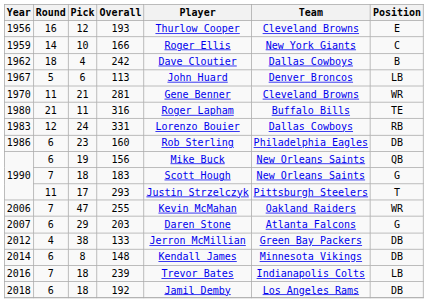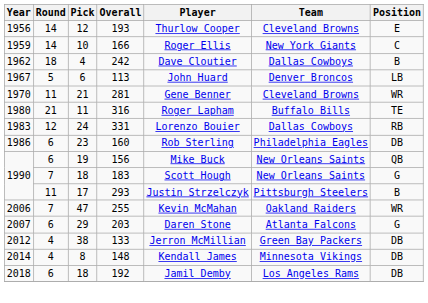 <table class="wikitable sortable" style="text-align: center;">
 <tr>
 <th>Year</th>
 <th>Round</th>
 <th>Pick</th>
 <th>Overall</th>
 <th>Player</th>
 <th>Team</th>
 <th>Position</th>
 </tr>
 <tr>
 <td>1956</td>
-<td>16</td>
+<td>14</td>
 <td>12</td>
 <td>193</td>
 <td><a href='#'>Thurlow Cooper</a></td>
 <td><a href='#'>Cleveland Browns</a></td>
 <td>E</td>
 </tr>
 <tr>
 <td>1959</td>
 <td>14</td>
 <td>10</td>
 <td>166</td>
 <td><a href='#'>Roger Ellis</a></td>
 <td><a href='#'>New York Giants</a></td>
 <td>C</td>
 </tr>
 <tr>
 <td>1962</td>
 <td>18</td>
 <td>4</td>
 <td>242</td>
 <td><a href='#'>Dave Cloutier</a></td>
 <td><a href='#'>Dallas Cowboys</a></td>
 <td>B</td>
 </tr>
 <tr>
 <td>1967</td>
 <td>5</td>
 <td>6</td>
 <td>113</td>
 <td><a href='#'>John Huard</a></td>
 <td><a href='#'>Denver Broncos</a></td>
 <td>LB</td>
 </tr>
 <tr>
 <td>1970</td>
 <td>11</td>
 <td>21</td>
 <td>281</td>
 <td><a href='#'>Gene Benner</a></td>
 <td><a href='#'>Cleveland Browns</a></td>
 <td>WR</td>
 </tr>
 <tr>
 <td>1980</td>
 <td>21</td>
 <td>11</td>
 <td>316</td>
 <td><a href='#'>Roger Lapham</a></td>
 <td><a href='#'>Buffalo Bills</a></td>
 <td>TE</td>
 </tr>
 <tr>
 <td>1983</td>
 <td>12</td>
 <td>24</td>
 <td>331</td>
 <td><a href='#'>Lorenzo Bouier</a></td>
 <td><a href='#'>Dallas Cowboys</a></td>
 <td>RB</td>
 </tr>
 <tr>
 <td>1986</td>
 <td>6</td>
 <td>23</td>
 <td>160</td>
 <td><a href='#'>Rob Sterling</a></td>
 <td><a href='#'>Philadelphia Eagles</a></td>
 <td>DB</td>
 </tr>
 <tr>
 <td rowspan="3">1990</td>
 <td>6</td>
 <td>19</td>
 <td>156</td>
 <td><a href='#'>Mike Buck</a></td>
 <td><a href='#'>New Orleans Saints</a></td>
 <td>QB</td>
 </tr>
 <tr>
 <td>7</td>
 <td>18</td>
 <td>183</td>
 <td><a href='#'>Scott Hough</a></td>
 <td><a href='#'>New Orleans Saints</a></td>
 <td>G</td>
 </tr>
 <tr>
 <td>11</td>
 <td>17</td>
 <td>293</td>
 <td><a href='#'>Justin Strzelczyk</a></td>
 <td><a href='#'>Pittsburgh Steelers</a></td>
-<td>T</td>
+<td>B</td>
 </tr>
 <tr>
 <td>2006</td>
 <td>7</td>
 <td>47</td>
 <td>255</td>
 <td><a href='#'>Kevin McMahan</a></td>
 <td><a href='#'>Oakland Raiders</a></td>
 <td>WR</td>
 </tr>
 <tr>
 <td>2007</td>
 <td>6</td>
 <td>29</td>
 <td>203</td>
 <td><a href='#'>Daren Stone</a></td>
 <td><a href='#'>Atlanta Falcons</a></td>
 <td>G</td>
 </tr>
 <tr>
 <td>2012</td>
 <td>4</td>
 <td>38</td>
 <td>133</td>
 <td><a href='#'>Jerron McMillian</a></td>
 <td><a href='#'>Green Bay Packers</a></td>
 <td>DB</td>
 </tr>
 <tr>
 <td>2014</td>
-<td>6</td>
+<td>4</td>
 <td>8</td>
 <td>148</td>
 <td><a href='#'>Kendall James</a></td>
 <td><a href='#'>Minnesota Vikings</a></td>
 <td>DB</td>
-</tr>
-<tr>
-<td>2016</td>
-<td>7</td>
-<td>18</td>
-<td>239</td>
-<td><a href='#'>Trevor Bates</a></td>
-<td><a href='#'>Indianapolis Colts</a></td>
-<td>LB</td>
 </tr>
 <tr>
 <td>2018</td>
 <td>6</td>
 <td>18</td>
 <td>192</td>
 <td><a href='#'>Jamil Demby</a></td>
 <td><a href='#'>Los Angeles Rams</a></td>
 <td>DB</td>
 </tr>
 <tr>
 </tr>
 </table>
